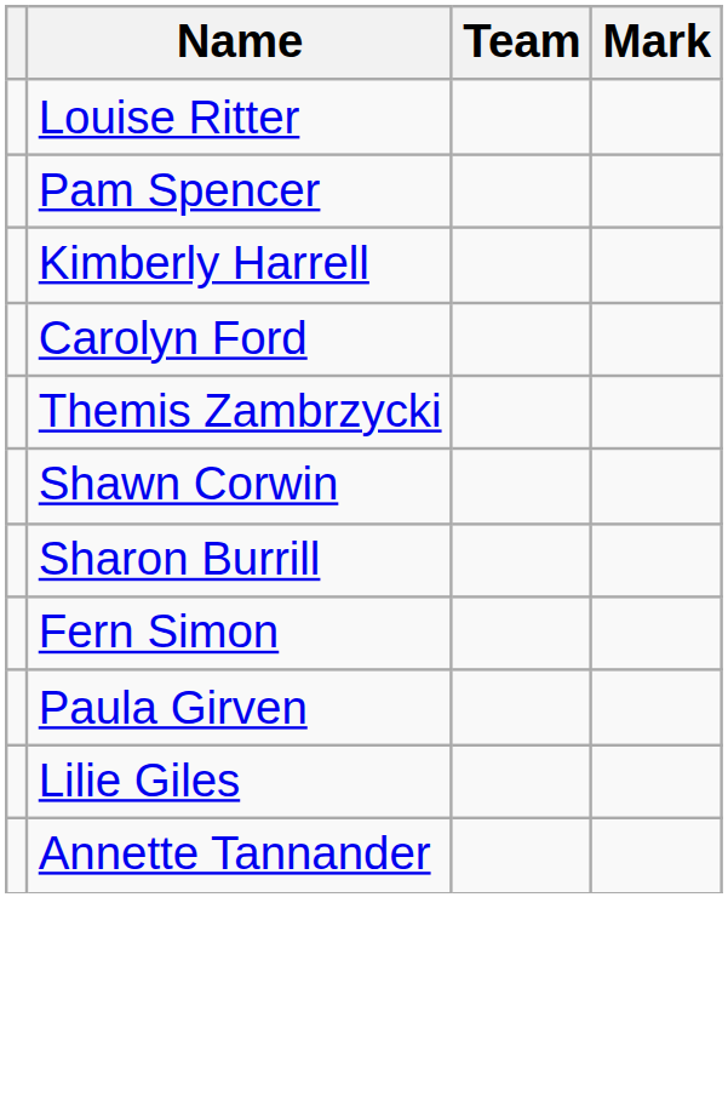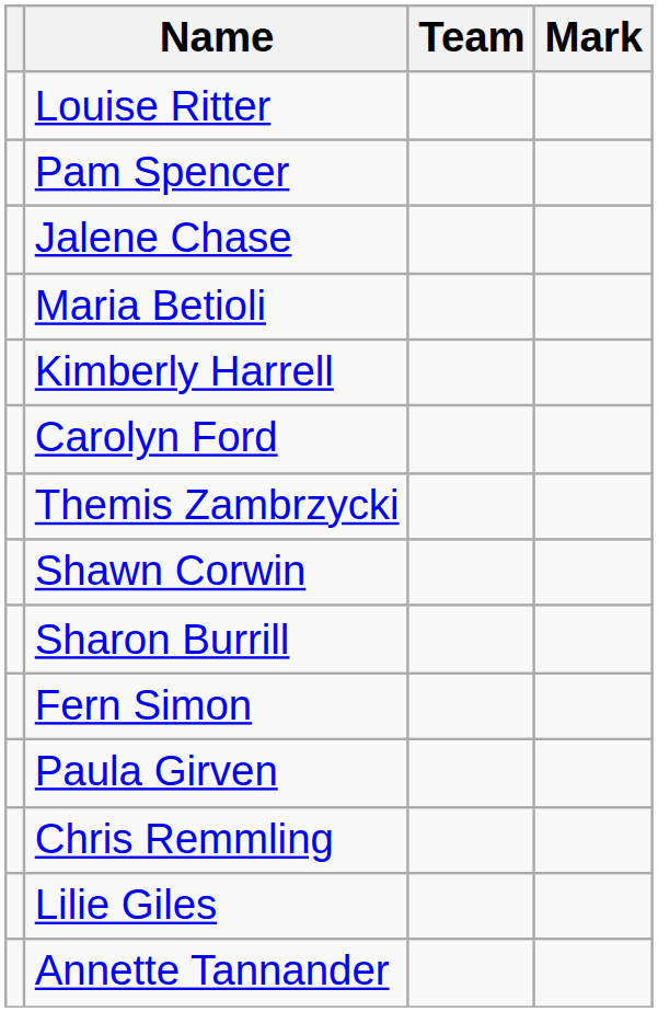 <table class=wikitable>
 <tr>
 <th></th>
 <th>Name</th>
 <th>Team</th>
 <th>Mark</th>
 </tr>
 <tr>
 <td></td>
 <td><a href='#'>Louise Ritter</a></td>
 <td></td>
 <td> </td>
 </tr>
 <tr>
 <td></td>
 <td><a href='#'>Pam Spencer</a></td>
+<td></td>
+<td></td>
+</tr>
+<tr>
+<td></td>
+<td><a href='#'>Jalene Chase</a></td>
+<td></td>
+<td></td>
+</tr>
+<tr>
+<td></td>
+<td><a href='#'>Maria Betioli</a></td>
 <td></td>
 <td></td>
 </tr>
 <tr>
 <td></td>
 <td><a href='#'>Kimberly Harrell</a></td>
 <td></td>
 <td></td>
 </tr>
 <tr>
 <td></td>
 <td><a href='#'>Carolyn Ford</a></td>
 <td></td>
 <td></td>
 </tr>
 <tr>
 <td></td>
 <td><a href='#'>Themis Zambrzycki</a></td>
 <td></td>
 <td></td>
 </tr>
 <tr>
 <td></td>
 <td><a href='#'>Shawn Corwin</a></td>
 <td></td>
 <td></td>
 </tr>
 <tr>
 <td></td>
 <td><a href='#'>Sharon Burrill</a></td>
 <td></td>
 <td></td>
 </tr>
 <tr>
 <td></td>
 <td><a href='#'>Fern Simon</a></td>
 <td></td>
 <td></td>
 </tr>
 <tr>
 <td></td>
 <td><a href='#'>Paula Girven</a></td>
 <td></td>
 <td></td>
 </tr>
 <tr>
 <td></td>
+<td><a href='#'>Chris Remmling</a></td>
+<td></td>
+<td></td>
+</tr>
+<tr>
+<td></td>
 <td><a href='#'>Lilie Giles</a></td>
 <td></td>
 <td></td>
 </tr>
 <tr>
 <td></td>
 <td><a href='#'>Annette Tannander</a></td>
 <td></td>
 <td></td>
 </tr>
 </table>
